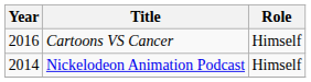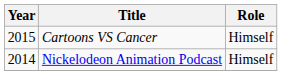 <table class="wikitable sortable">
 <tr>
 <th>Year</th>
 <th>Title</th>
 <th>Role</th>
 </tr>
 <tr>
-<td>2016</td>
+<td>2015</td>
 <td><em>Cartoons VS Cancer</em></td>
 <td>Himself</td>
 </tr>
 <tr>
 <td>2014</td>
 <td><a href='#'>Nickelodeon Animation Podcast</a></td>
 <td>Himself</td>
 </tr>
 <tr>
 </tr>
 </table>
